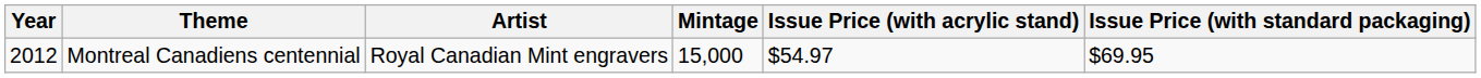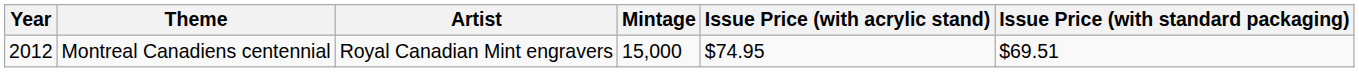 <table class="wikitable">
 <tr>
 <th>Year</th>
 <th>Theme</th>
 <th>Artist</th>
 <th>Mintage</th>
 <th>Issue Price (with acrylic stand)</th>
 <th>Issue Price (with standard packaging)</th>
 </tr>
 <tr>
 <td>2012</td>
 <td>Montreal Canadiens centennial</td>
 <td>Royal Canadian Mint engravers</td>
 <td>15,000</td>
-<td>$54.97</td>
-<td>$69.95</td>
+<td>$74.95</td>
+<td>$69.51</td>
 </tr>
 </table>
